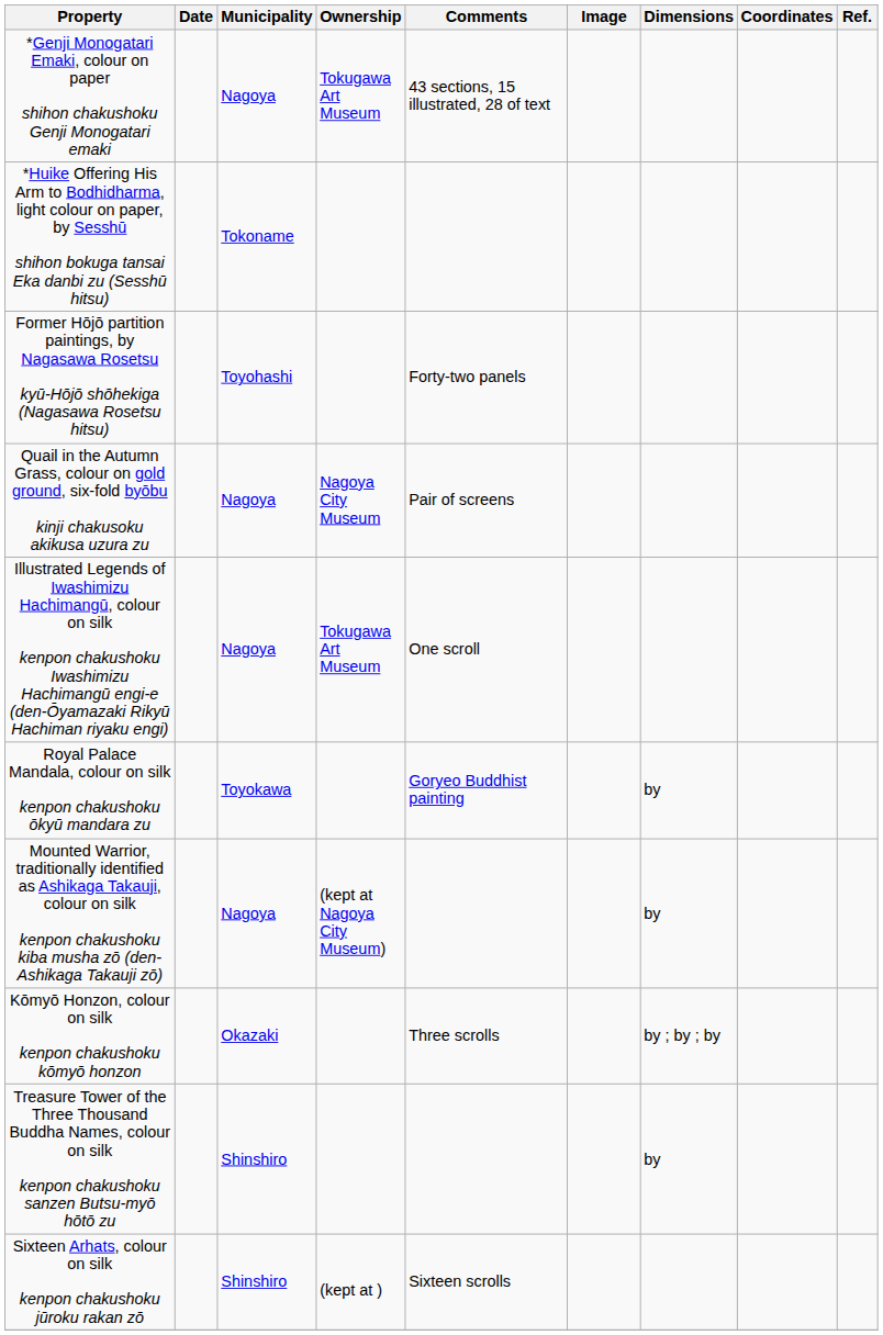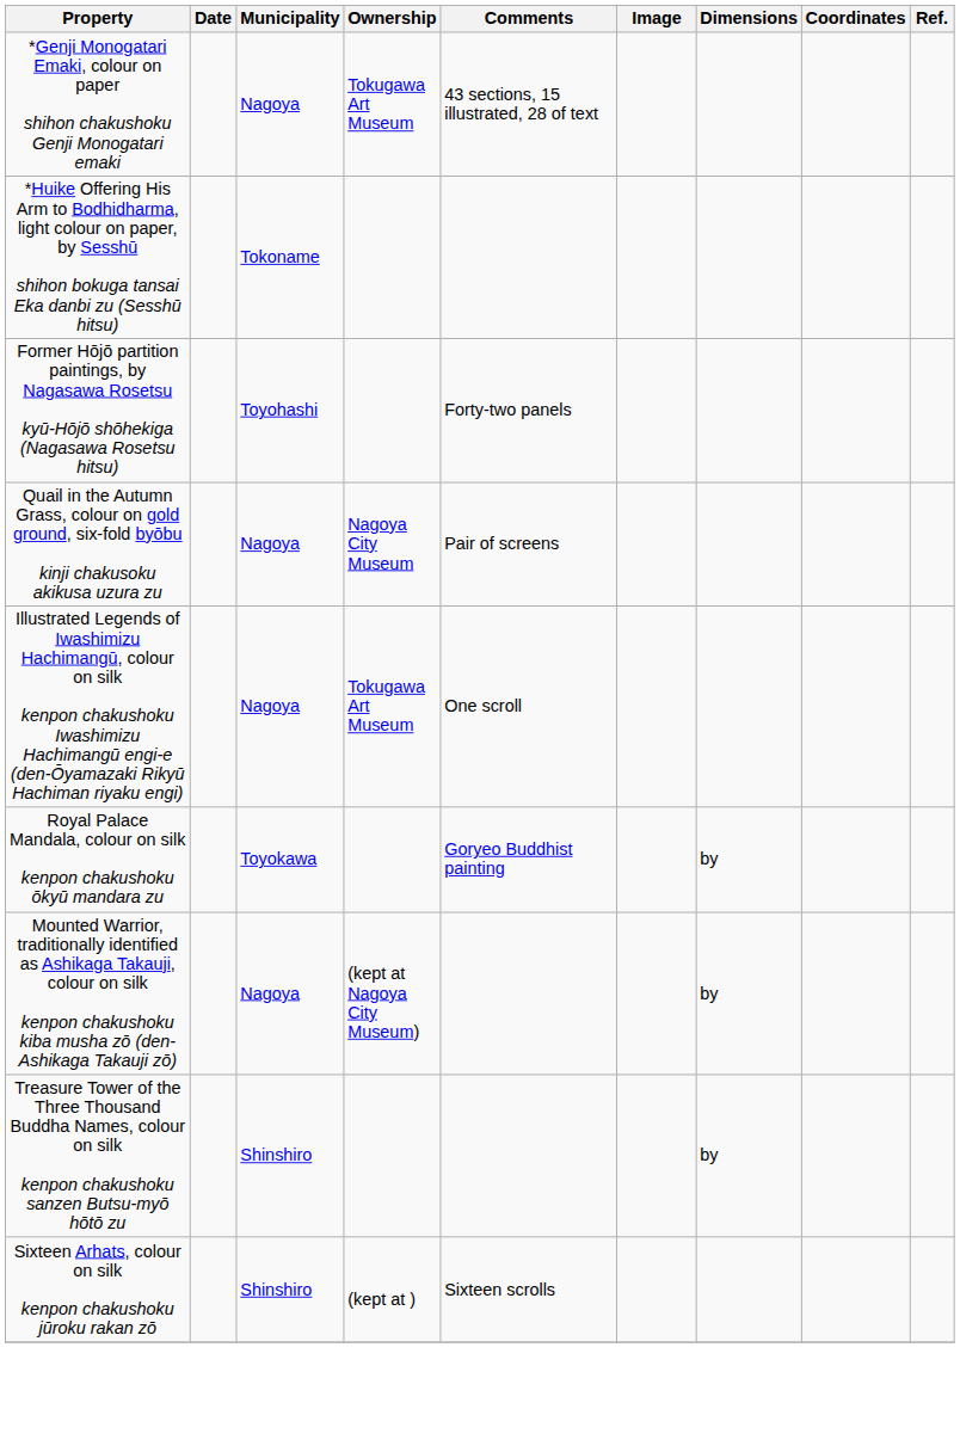 <table class="wikitable sortable"  style="width:100%;">
 <tr>
 <th width="25%" align="left">Property</th>
 <th width="5%" align="left" data-sort-type="number">Date</th>
 <th width="10%" align="left">Municipality</th>
 <th width="10%" align="left">Ownership</th>
 <th width="25%" align="left" class="unsortable">Comments</th>
 <th width="10%" align="left" class="unsortable">Image</th>
 <th width="5%" align="left" class="unsortable">Dimensions</th>
 <th width="5%" align="left" class="unsortable">Coordinates</th>
 <th width="5%" align="left" class="unsortable">Ref.</th>
 </tr>
 <tr>
 <td align="center">*<a href='#'>Genji Monogatari Emaki</a>, colour on paper<br><br><em>shihon chakushoku Genji Monogatari emaki</em></td>
 <td></td>
 <td><a href='#'>Nagoya</a></td>
 <td><a href='#'>Tokugawa Art Museum</a></td>
 <td>43 sections, 15 illustrated, 28 of text</td>
 <td></td>
 <td></td>
 <td></td>
 <td></td>
 </tr>
 <tr>
 <td align="center">*<a href='#'>Huike</a> Offering His Arm to <a href='#'>Bodhidharma</a>, light colour on paper, by <a href='#'>Sesshū</a><br><br><em>shihon bokuga tansai Eka danbi zu (Sesshū hitsu)</em></td>
 <td></td>
 <td><a href='#'>Tokoname</a></td>
 <td></td>
 <td></td>
 <td></td>
 <td></td>
 <td></td>
 <td></td>
 </tr>
 <tr>
 <td align="center">Former Hōjō partition paintings, by <a href='#'>Nagasawa Rosetsu</a><br><br><em>kyū-Hōjō shōhekiga (Nagasawa Rosetsu hitsu)</em></td>
 <td></td>
 <td><a href='#'>Toyohashi</a></td>
 <td></td>
 <td>Forty-two panels</td>
 <td></td>
 <td></td>
 <td></td>
 <td></td>
 </tr>
 <tr>
 <td align="center">Quail in the Autumn Grass, colour on <a href='#'>gold ground</a>, six-fold <a href='#'>byōbu</a><br><br><em>kinji chakusoku akikusa uzura zu</em></td>
 <td></td>
 <td><a href='#'>Nagoya</a></td>
 <td><a href='#'>Nagoya City Museum</a></td>
 <td>Pair of screens</td>
 <td></td>
 <td></td>
 <td></td>
 <td></td>
 </tr>
 <tr>
 <td align="center">Illustrated Legends of <a href='#'>Iwashimizu Hachimangū</a>, colour on silk<br><br><em>kenpon chakushoku Iwashimizu Hachimangū engi-e (den-Ōyamazaki Rikyū Hachiman riyaku engi)</em></td>
 <td></td>
 <td><a href='#'>Nagoya</a></td>
 <td><a href='#'>Tokugawa Art Museum</a></td>
 <td>One scroll</td>
 <td></td>
 <td></td>
 <td></td>
 <td></td>
 </tr>
 <tr>
 <td align="center">Royal Palace Mandala, colour on silk<br><br><em>kenpon chakushoku ōkyū mandara zu</em></td>
 <td></td>
 <td><a href='#'>Toyokawa</a></td>
 <td></td>
 <td><a href='#'>Goryeo Buddhist painting</a></td>
 <td></td>
 <td> by </td>
 <td></td>
 <td></td>
 </tr>
 <tr>
 <td align="center">Mounted Warrior, traditionally identified as <a href='#'>Ashikaga Takauji</a>, colour on silk<br><br><em>kenpon chakushoku kiba musha zō (den-Ashikaga Takauji zō)</em></td>
 <td></td>
 <td><a href='#'>Nagoya</a></td>
 <td><br>(kept at <a href='#'>Nagoya City Museum</a>)</td>
 <td></td>
 <td></td>
 <td> by </td>
 <td></td>
 <td></td>
 </tr>
 <tr>
-<td align="center">Kōmyō Honzon, colour on silk<br><br><em>kenpon chakushoku kōmyō honzon</em></td>
-<td></td>
-<td><a href='#'>Okazaki</a></td>
-<td></td>
-<td>Three scrolls</td>
-<td></td>
-<td> by ;  by ;  by </td>
-<td></td>
-<td></td>
-</tr>
-<tr>
 <td align="center">Treasure Tower of the Three Thousand Buddha Names, colour on silk<br><br><em>kenpon chakushoku sanzen Butsu-myō hōtō zu</em></td>
 <td></td>
 <td><a href='#'>Shinshiro</a></td>
 <td></td>
 <td></td>
 <td></td>
 <td> by </td>
 <td></td>
 <td></td>
 </tr>
 <tr>
 <td align="center">Sixteen <a href='#'>Arhats</a>, colour on silk<br><br><em>kenpon chakushoku jūroku rakan zō</em></td>
 <td></td>
 <td><a href='#'>Shinshiro</a></td>
 <td><br>(kept at )</td>
 <td>Sixteen scrolls</td>
 <td></td>
 <td></td>
 <td></td>
 <td></td>
 </tr>
 <tr>
 </tr>
 </table>
